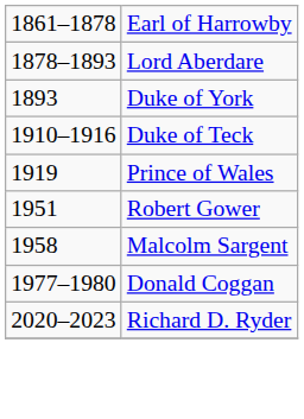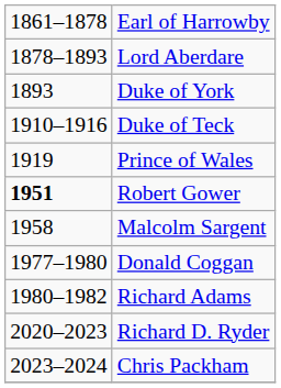 <table class="wikitable">
 <tr>
 <td>1861–1878</td>
 <td><a href='#'>Earl of Harrowby</a></td>
 </tr>
 <tr>
 <td>1878–1893</td>
 <td><a href='#'>Lord Aberdare</a></td>
 </tr>
 <tr>
 <td>1893</td>
 <td><a href='#'>Duke of York</a></td>
 </tr>
 <tr>
 <td>1910–1916</td>
 <td><a href='#'>Duke of Teck</a></td>
 </tr>
 <tr>
 <td>1919</td>
 <td><a href='#'>Prince of Wales</a></td>
 </tr>
 <tr>
-<td>1951</td>
+<td><strong>1951</strong></td>
 <td><a href='#'>Robert Gower</a></td>
 </tr>
 <tr>
 <td>1958</td>
 <td><a href='#'>Malcolm Sargent</a></td>
 </tr>
 <tr>
 <td>1977–1980</td>
 <td><a href='#'>Donald Coggan</a></td>
 </tr>
 <tr>
+<td>1980–1982</td>
+<td><a href='#'>Richard Adams</a></td>
+</tr>
+<tr>
 <td>2020–2023</td>
 <td><a href='#'>Richard D. Ryder</a></td>
 </tr>
 <tr>
+<td>2023–2024</td>
+<td><a href='#'>Chris Packham</a></td>
+</tr>
+<tr>
 </tr>
 </table>
